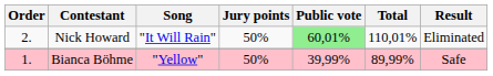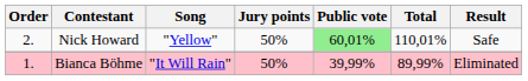 <table class="wikitable sortable" style="text-align: center; width: auto;">
 <tr class="hintergrundfarbe5">
 <th>Order</th>
 <th>Contestant</th>
 <th>Song</th>
 <th>Jury points</th>
 <th>Public vote</th>
 <th>Total</th>
 <th>Result</th>
 </tr>
 <tr>
 <td>2.</td>
 <td>Nick Howard</td>
-<td>"<a href='#'>It Will Rain</a>"</td>
+<td>"<a href='#'>Yellow</a>"</td>
 <td>50%</td>
 <td style="background: lightgreen;">60,01%</td>
 <td>110,01%</td>
-<td>Eliminated</td>
+<td>Safe</td>
 </tr>
 <tr>
 </tr>
 <tr bgcolor=pink>
 <td>1.</td>
 <td>Bianca Böhme</td>
-<td>"<a href='#'>Yellow</a>"</td>
+<td>"<a href='#'>It Will Rain</a>"</td>
 <td>50%</td>
 <td>39,99%</td>
 <td>89,99%</td>
-<td>Safe</td>
+<td>Eliminated</td>
 </tr>
 </table>
